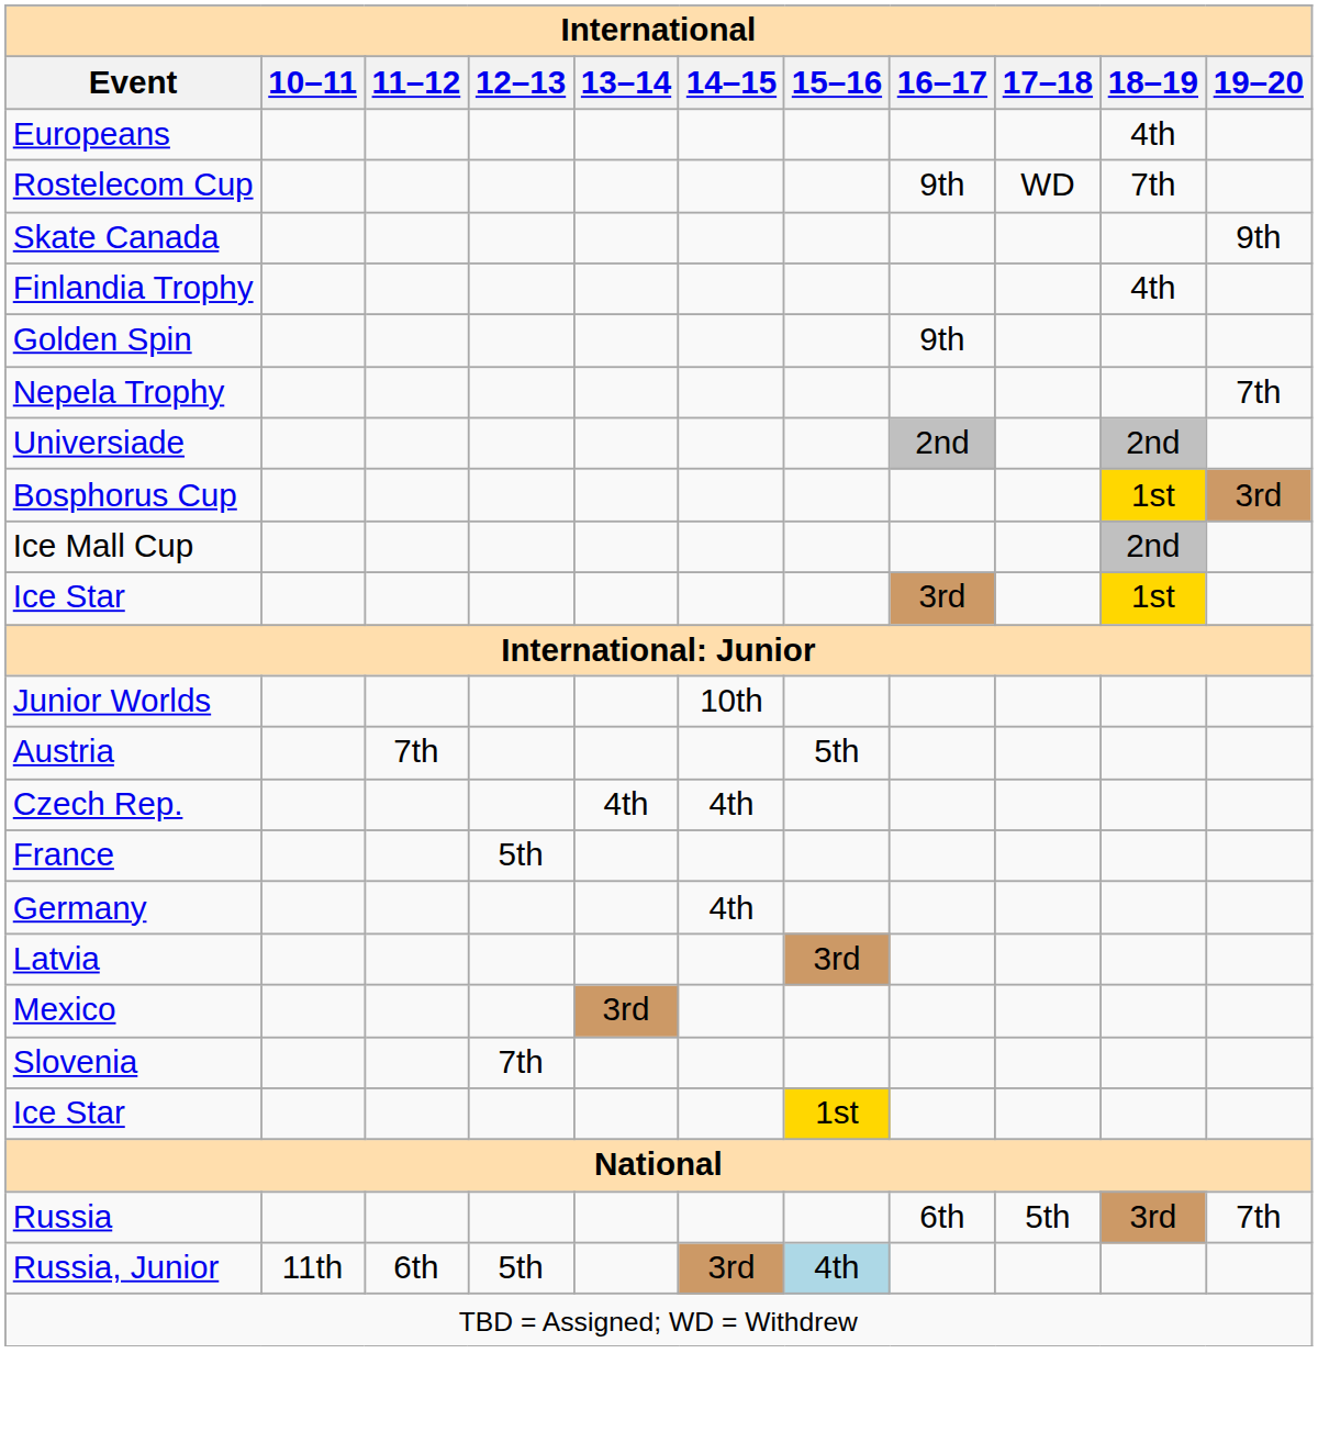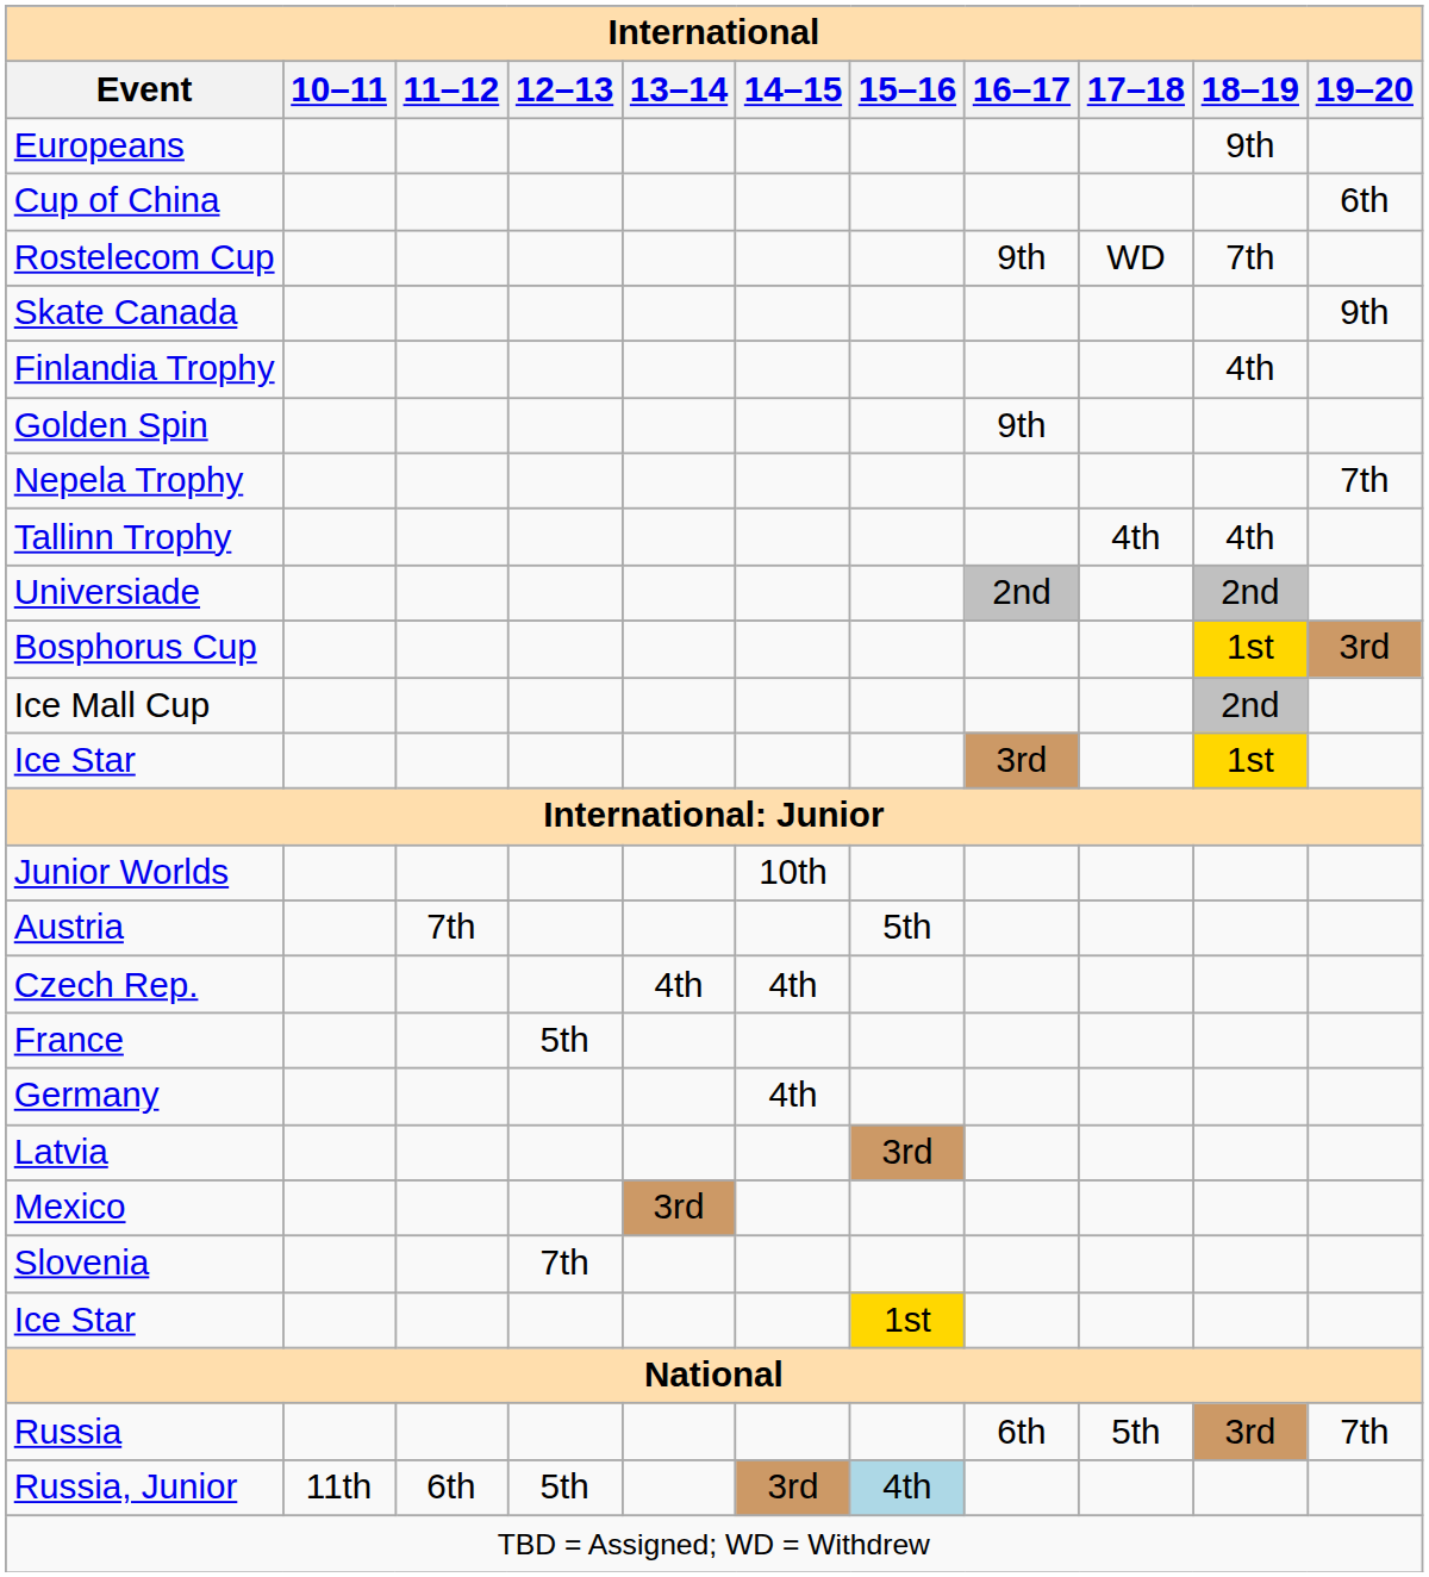 <table class="wikitable" style="text-align:center">
 <tr>
 <th style="background-color: #ffdead; " colspan=11 align=center>International</th>
 </tr>
 <tr>
 <th>Event</th>
 <th><a href='#'>10–11</a></th>
 <th><a href='#'>11–12</a></th>
 <th><a href='#'>12–13</a></th>
 <th><a href='#'>13–14</a></th>
 <th><a href='#'>14–15</a></th>
 <th><a href='#'>15–16</a></th>
 <th><a href='#'>16–17</a></th>
 <th><a href='#'>17–18</a></th>
 <th><a href='#'>18–19</a></th>
 <th><a href='#'>19–20</a></th>
 </tr>
 <tr>
 <td align=left><a href='#'>Europeans</a></td>
 <td></td>
 <td></td>
 <td></td>
 <td></td>
 <td></td>
 <td></td>
 <td></td>
 <td></td>
-<td>4th</td>
+<td>9th</td>
 <td></td>
+</tr>
+<tr>
+<td align=left> <a href='#'>Cup of China</a></td>
+<td></td>
+<td></td>
+<td></td>
+<td></td>
+<td></td>
+<td></td>
+<td></td>
+<td></td>
+<td></td>
+<td>6th</td>
 </tr>
 <tr>
 <td align=left> <a href='#'>Rostelecom Cup</a></td>
 <td></td>
 <td></td>
 <td></td>
 <td></td>
 <td></td>
 <td></td>
 <td>9th</td>
 <td>WD</td>
 <td>7th</td>
 <td></td>
 </tr>
 <tr>
 <td align=left> <a href='#'>Skate Canada</a></td>
 <td></td>
 <td></td>
 <td></td>
 <td></td>
 <td></td>
 <td></td>
 <td></td>
 <td></td>
 <td></td>
 <td>9th</td>
 </tr>
 <tr>
 <td align=left> <a href='#'>Finlandia Trophy</a></td>
 <td></td>
 <td></td>
 <td></td>
 <td></td>
 <td></td>
 <td></td>
 <td></td>
 <td></td>
 <td>4th</td>
 <td></td>
 </tr>
 <tr>
 <td align=left> <a href='#'>Golden Spin</a></td>
 <td></td>
 <td></td>
 <td></td>
 <td></td>
 <td></td>
 <td></td>
 <td>9th</td>
 <td></td>
 <td></td>
 <td></td>
 </tr>
 <tr>
 <td align=left> <a href='#'>Nepela Trophy</a></td>
 <td></td>
 <td></td>
 <td></td>
 <td></td>
 <td></td>
 <td></td>
 <td></td>
 <td></td>
 <td></td>
 <td>7th</td>
+</tr>
+<tr>
+<td align=left> <a href='#'>Tallinn Trophy</a></td>
+<td></td>
+<td></td>
+<td></td>
+<td></td>
+<td></td>
+<td></td>
+<td></td>
+<td>4th</td>
+<td>4th</td>
+<td></td>
 </tr>
 <tr>
 <td align=left><a href='#'>Universiade</a></td>
 <td></td>
 <td></td>
 <td></td>
 <td></td>
 <td></td>
 <td></td>
 <td bgcolor=silver>2nd</td>
 <td></td>
 <td bgcolor=silver>2nd</td>
 <td></td>
 </tr>
 <tr>
 <td align=left><a href='#'>Bosphorus Cup</a></td>
 <td></td>
 <td></td>
 <td></td>
 <td></td>
 <td></td>
 <td></td>
 <td></td>
 <td></td>
 <td bgcolor=gold>1st</td>
 <td bgcolor=cc9966>3rd</td>
 </tr>
 <tr>
 <td align=left>Ice Mall Cup</td>
 <td></td>
 <td></td>
 <td></td>
 <td></td>
 <td></td>
 <td></td>
 <td></td>
 <td></td>
 <td bgcolor=silver>2nd</td>
 <td></td>
 </tr>
 <tr>
 <td align=left><a href='#'>Ice Star</a></td>
 <td></td>
 <td></td>
 <td></td>
 <td></td>
 <td></td>
 <td></td>
 <td bgcolor=cc9966>3rd</td>
 <td></td>
 <td bgcolor=gold>1st</td>
 <td></td>
 </tr>
 <tr>
 <th style="background-color: #ffdead; " colspan=11 align=center>International: Junior</th>
 </tr>
 <tr>
 <td align=left><a href='#'>Junior Worlds</a></td>
 <td></td>
 <td></td>
 <td></td>
 <td></td>
 <td>10th</td>
 <td></td>
 <td></td>
 <td></td>
 <td></td>
 <td></td>
 </tr>
 <tr>
 <td align=left> <a href='#'>Austria</a></td>
 <td></td>
 <td>7th</td>
 <td></td>
 <td></td>
 <td></td>
 <td>5th</td>
 <td></td>
 <td></td>
 <td></td>
 <td></td>
 </tr>
 <tr>
 <td align=left> <a href='#'>Czech Rep.</a></td>
 <td></td>
 <td></td>
 <td></td>
 <td>4th</td>
 <td>4th</td>
 <td></td>
 <td></td>
 <td></td>
 <td></td>
 <td></td>
 </tr>
 <tr>
 <td align=left> <a href='#'>France</a></td>
 <td></td>
 <td></td>
 <td>5th</td>
 <td></td>
 <td></td>
 <td></td>
 <td></td>
 <td></td>
 <td></td>
 <td></td>
 </tr>
 <tr>
 <td align=left> <a href='#'>Germany</a></td>
 <td></td>
 <td></td>
 <td></td>
 <td></td>
 <td>4th</td>
 <td></td>
 <td></td>
 <td></td>
 <td></td>
 <td></td>
 </tr>
 <tr>
 <td align=left> <a href='#'>Latvia</a></td>
 <td></td>
 <td></td>
 <td></td>
 <td></td>
 <td></td>
 <td bgcolor=cc9966>3rd</td>
 <td></td>
 <td></td>
 <td></td>
 <td></td>
 </tr>
 <tr>
 <td align=left> <a href='#'>Mexico</a></td>
 <td></td>
 <td></td>
 <td></td>
 <td bgcolor=cc9966>3rd</td>
 <td></td>
 <td></td>
 <td></td>
 <td></td>
 <td></td>
 <td></td>
 </tr>
 <tr>
 <td align=left> <a href='#'>Slovenia</a></td>
 <td></td>
 <td></td>
 <td>7th</td>
 <td></td>
 <td></td>
 <td></td>
 <td></td>
 <td></td>
 <td></td>
 <td></td>
 </tr>
 <tr>
 <td align=left><a href='#'>Ice Star</a></td>
 <td></td>
 <td></td>
 <td></td>
 <td></td>
 <td></td>
 <td bgcolor=gold>1st</td>
 <td></td>
 <td></td>
 <td></td>
 <td></td>
 </tr>
 <tr>
 <th style="background-color: #ffdead; " colspan=11 align=center>National</th>
 </tr>
 <tr>
 <td align=left><a href='#'>Russia</a></td>
 <td></td>
 <td></td>
 <td></td>
 <td></td>
 <td></td>
 <td></td>
 <td>6th</td>
 <td>5th</td>
 <td bgcolor=cc9966>3rd</td>
 <td>7th</td>
 </tr>
 <tr>
 <td align=left><a href='#'>Russia, Junior</a></td>
 <td>11th</td>
 <td>6th</td>
 <td>5th</td>
 <td></td>
 <td bgcolor=cc9966>3rd</td>
 <td style="background: lightblue;">4th</td>
 <td></td>
 <td></td>
 <td></td>
 <td></td>
 </tr>
 <tr>
 <td colspan=11 align=center><small> TBD = Assigned; WD = Withdrew </small></td>
 </tr>
 </table>
